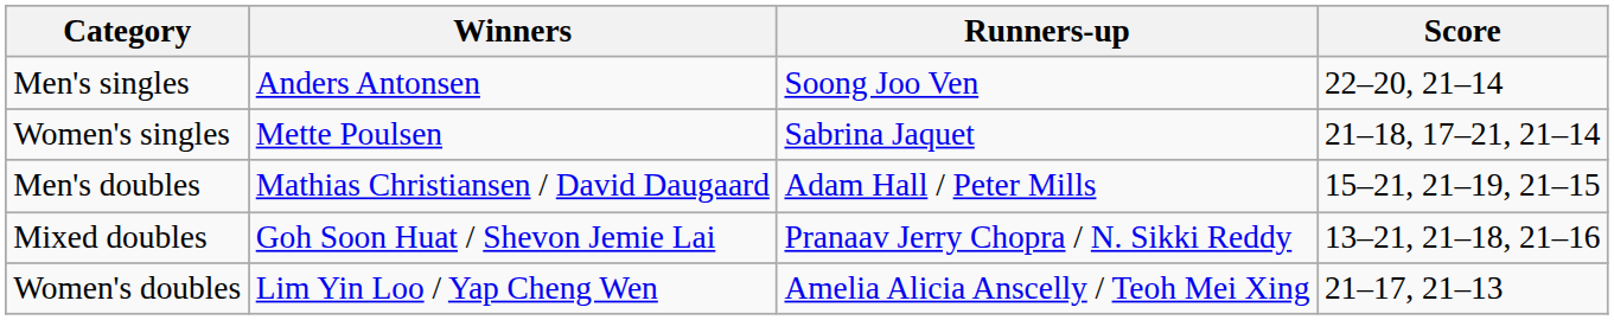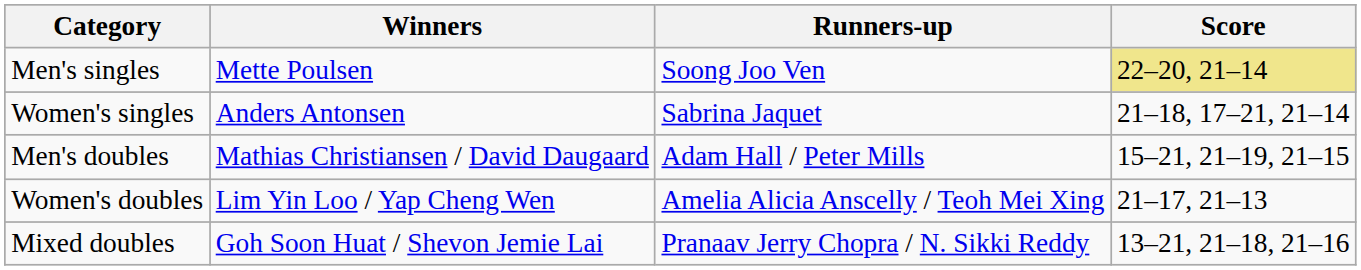 <table class=wikitable style="white-space:nowrap;">
 <tr>
 <th>Category</th>
 <th>Winners</th>
 <th>Runners-up</th>
 <th>Score</th>
 </tr>
 <tr>
 <td>Men's singles</td>
-<td> <a href='#'>Anders Antonsen</a></td>
+<td> <a href='#'>Mette Poulsen</a></td>
 <td> <a href='#'>Soong Joo Ven</a></td>
-<td>22–20, 21–14</td>
+<td style="background: khaki;">22–20, 21–14</td>
 </tr>
 <tr>
 <td>Women's singles</td>
-<td> <a href='#'>Mette Poulsen</a></td>
+<td> <a href='#'>Anders Antonsen</a></td>
 <td> <a href='#'>Sabrina Jaquet</a></td>
 <td>21–18, 17–21, 21–14</td>
 </tr>
 <tr>
 <td>Men's doubles</td>
 <td> <a href='#'>Mathias Christiansen</a> / <a href='#'>David Daugaard</a></td>
 <td> <a href='#'>Adam Hall</a> /  <a href='#'>Peter Mills</a></td>
 <td>15–21, 21–19, 21–15</td>
 </tr>
 <tr>
+<td>Women's doubles</td>
+<td> <a href='#'>Lim Yin Loo</a> / <a href='#'>Yap Cheng Wen</a></td>
+<td> <a href='#'>Amelia Alicia Anscelly</a> / <a href='#'>Teoh Mei Xing</a></td>
+<td>21–17, 21–13</td>
+</tr>
+<tr>
 <td>Mixed doubles</td>
 <td> <a href='#'>Goh Soon Huat</a> / <a href='#'>Shevon Jemie Lai</a></td>
 <td> <a href='#'>Pranaav Jerry Chopra</a> / <a href='#'>N. Sikki Reddy</a></td>
 <td>13–21, 21–18, 21–16</td>
 </tr>
-<tr>
-<td>Women's doubles</td>
-<td> <a href='#'>Lim Yin Loo</a> / <a href='#'>Yap Cheng Wen</a></td>
-<td> <a href='#'>Amelia Alicia Anscelly</a> / <a href='#'>Teoh Mei Xing</a></td>
-<td>21–17, 21–13</td>
-</tr>
 </table>
